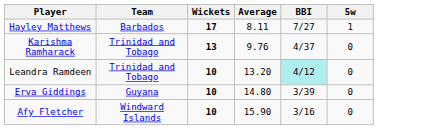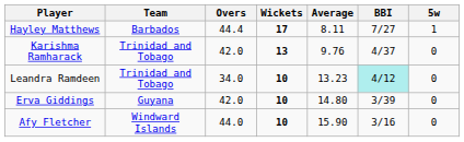 <table class="wikitable" style="text-align:center">
 <tr>
 <th width=125>Player</th>
 <th width=125>Team</th>
+<th width=60>Overs</th>
 <th width=60>Wickets</th>
 <th width=60>Average</th>
 <th width=60>BBI</th>
 <th width=60>5w</th>
 </tr>
 <tr>
 <td><a href='#'>Hayley Matthews</a></td>
 <td><a href='#'>Barbados</a></td>
+<td>44.4</td>
 <td><strong>17</strong></td>
 <td>8.11</td>
 <td>7/27</td>
 <td>1</td>
 </tr>
 <tr>
 <td><a href='#'>Karishma Ramharack</a></td>
 <td><a href='#'>Trinidad and Tobago</a></td>
+<td>42.0</td>
 <td><strong>13</strong></td>
 <td>9.76</td>
 <td>4/37</td>
 <td>0</td>
 </tr>
 <tr>
 <td>Leandra Ramdeen</td>
 <td><a href='#'>Trinidad and Tobago</a></td>
+<td>34.0</td>
 <td><strong>10</strong></td>
-<td>13.20</td>
+<td>13.23</td>
 <td style="background: paleturquoise;">4/12</td>
 <td>0</td>
 </tr>
 <tr>
 <td><a href='#'>Erva Giddings</a></td>
 <td><a href='#'>Guyana</a></td>
+<td>42.0</td>
 <td><strong>10</strong></td>
 <td>14.80</td>
 <td>3/39</td>
 <td>0</td>
 </tr>
 <tr>
 <td><a href='#'>Afy Fletcher</a></td>
 <td><a href='#'>Windward Islands</a></td>
+<td>44.0</td>
 <td><strong>10</strong></td>
 <td>15.90</td>
 <td>3/16</td>
 <td>0</td>
 </tr>
 </table>
